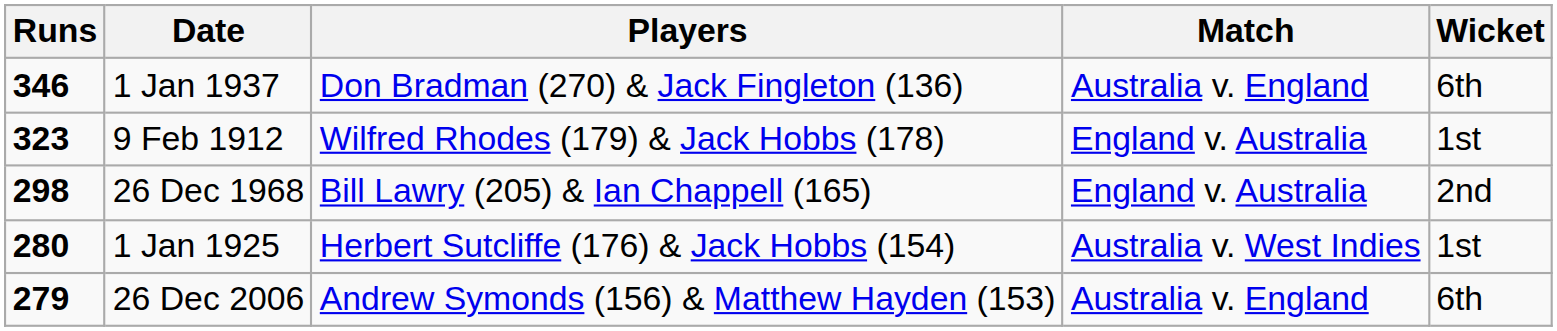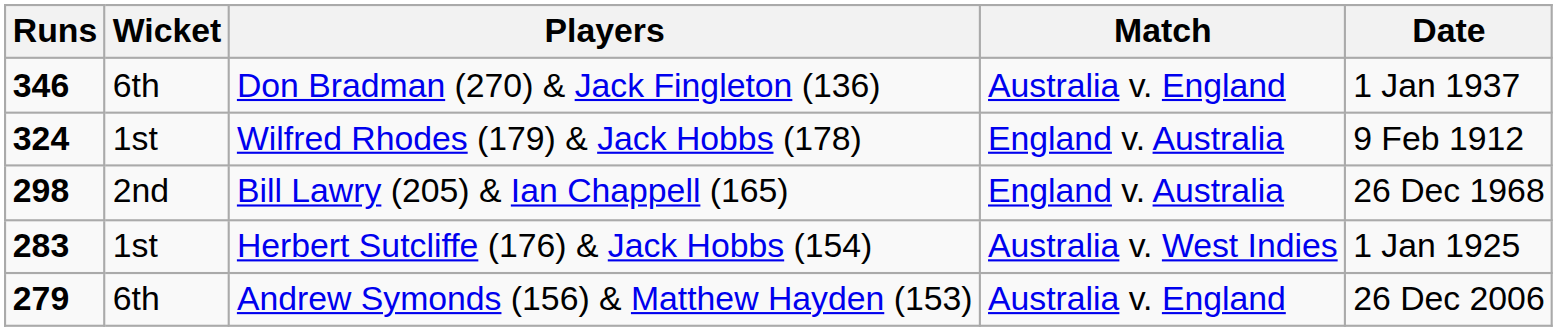 <table class="wikitable">
 <tr>
 <th>Runs</th>
-<th>Date</th>
+<th>Wicket</th>
 <th>Players</th>
 <th>Match</th>
-<th>Wicket</th>
+<th>Date</th>
 </tr>
 <tr>
 <td><strong>346</strong></td>
-<td>1 Jan 1937</td>
+<td>6th</td>
 <td><a href='#'>Don Bradman</a> (270) & <a href='#'>Jack Fingleton</a> (136)</td>
 <td> <a href='#'>Australia</a> v.  <a href='#'>England</a></td>
-<td>6th</td>
+<td>1 Jan 1937</td>
 </tr>
 <tr>
-<td><strong>323</strong></td>
-<td>9 Feb 1912</td>
+<td><strong>324</strong></td>
+<td>1st</td>
 <td><a href='#'>Wilfred Rhodes</a> (179) & <a href='#'>Jack Hobbs</a> (178)</td>
 <td> <a href='#'>England</a> v.  <a href='#'>Australia</a></td>
-<td>1st</td>
+<td>9 Feb 1912</td>
 </tr>
 <tr>
 <td><strong>298</strong></td>
-<td>26 Dec 1968</td>
+<td>2nd</td>
 <td><a href='#'>Bill Lawry</a> (205) & <a href='#'>Ian Chappell</a> (165)</td>
 <td> <a href='#'>England</a> v.  <a href='#'>Australia</a></td>
-<td>2nd</td>
+<td>26 Dec 1968</td>
 </tr>
 <tr>
-<td><strong>280</strong></td>
-<td>1 Jan 1925</td>
+<td><strong>283</strong></td>
+<td>1st</td>
 <td><a href='#'>Herbert Sutcliffe</a> (176) & <a href='#'>Jack Hobbs</a> (154)</td>
 <td> <a href='#'>Australia</a> v.  <a href='#'>West Indies</a></td>
-<td>1st</td>
+<td>1 Jan 1925</td>
 </tr>
 <tr>
 <td><strong>279</strong></td>
-<td>26 Dec 2006</td>
+<td>6th</td>
 <td><a href='#'>Andrew Symonds</a> (156) & <a href='#'>Matthew Hayden</a> (153)</td>
 <td> <a href='#'>Australia</a> v.  <a href='#'>England</a></td>
-<td>6th</td>
+<td>26 Dec 2006</td>
 </tr>
 </table>
